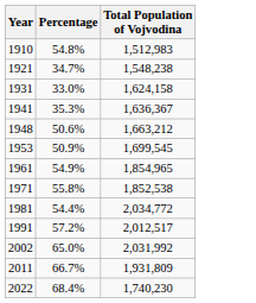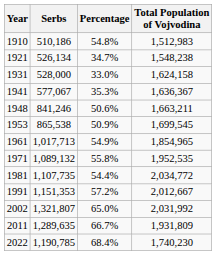 <table class="wikitable" style="text-align:center">
 <tr>
 <th>Year</th>
+<th>Serbs</th>
 <th>Percentage</th>
 <th>Total Population<br>of Vojvodina</th>
 </tr>
 <tr>
 <td>1910</td>
+<td>510,186</td>
 <td>54.8%</td>
 <td>1,512,983</td>
 </tr>
 <tr>
 <td>1921</td>
+<td>526,134</td>
 <td>34.7%</td>
 <td>1,548,238</td>
 </tr>
 <tr>
 <td>1931</td>
+<td>528,000</td>
 <td>33.0%</td>
 <td>1,624,158</td>
 </tr>
 <tr>
 <td>1941</td>
+<td>577,067</td>
 <td>35.3%</td>
 <td>1,636,367</td>
 </tr>
 <tr>
 <td>1948</td>
+<td>841,246</td>
 <td>50.6%</td>
-<td>1,663,212</td>
+<td>1,663,211</td>
 </tr>
 <tr>
 <td>1953</td>
+<td>865,538</td>
 <td>50.9%</td>
 <td>1,699,545</td>
 </tr>
 <tr>
 <td>1961</td>
+<td>1,017,713</td>
 <td>54.9%</td>
 <td>1,854,965</td>
 </tr>
 <tr>
 <td>1971</td>
+<td>1,089,132</td>
 <td>55.8%</td>
-<td>1,852,538</td>
+<td>1,952,535</td>
 </tr>
 <tr>
 <td>1981</td>
+<td>1,107,735</td>
 <td>54.4%</td>
 <td>2,034,772</td>
 </tr>
 <tr>
 <td>1991</td>
+<td>1,151,353</td>
 <td>57.2%</td>
-<td>2,012,517</td>
+<td>2,012,667</td>
 </tr>
 <tr>
 <td>2002</td>
+<td>1,321,807</td>
 <td>65.0%</td>
 <td>2,031,992</td>
 </tr>
 <tr>
 <td>2011</td>
+<td>1,289,635</td>
 <td>66.7%</td>
 <td>1,931,809</td>
 </tr>
 <tr>
 <td>2022</td>
+<td>1,190,785</td>
 <td>68.4%</td>
 <td>1,740,230</td>
 </tr>
 </table>
